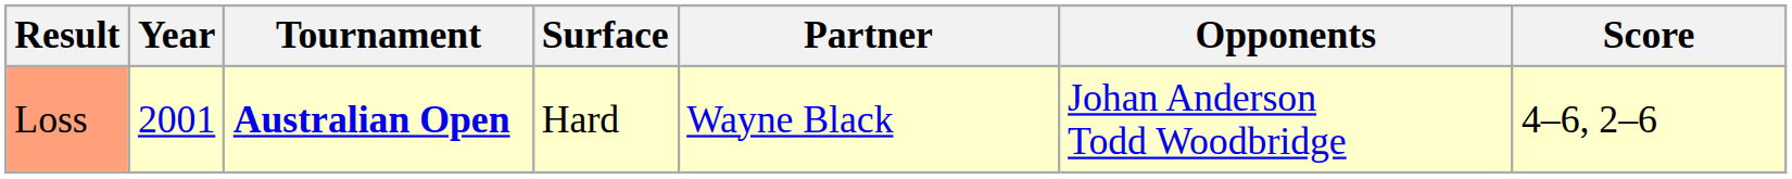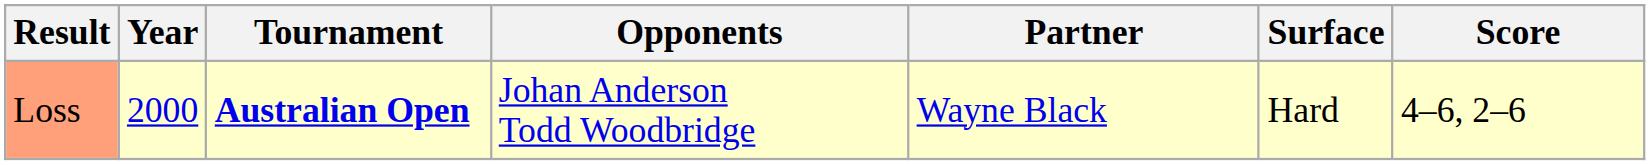 <table class="sortable wikitable">
 <tr>
 <th style="width:40px;">Result</th>
 <th style="width:30px;">Year</th>
 <th style="width:120px;">Tournament</th>
+<th style="width:180px;">Opponents</th>
+<th style="width:150px;">Partner</th>
 <th style="width:50px;">Surface</th>
-<th style="width:150px;">Partner</th>
-<th style="width:180px;">Opponents</th>
 <th style="width:105px;" class="unsortable">Score</th>
 </tr>
 <tr style="background:#ffffcc;">
 <td style="background:#ffa07a;">Loss</td>
-<td><a href='#'>2001</a></td>
+<td><a href='#'>2000</a></td>
 <td><strong><a href='#'>Australian Open</a></strong></td>
+<td> <a href='#'>Johan Anderson</a> <br>  <a href='#'>Todd Woodbridge</a></td>
+<td> <a href='#'>Wayne Black</a></td>
 <td>Hard</td>
-<td> <a href='#'>Wayne Black</a></td>
-<td> <a href='#'>Johan Anderson</a> <br>  <a href='#'>Todd Woodbridge</a></td>
 <td>4–6, 2–6</td>
 </tr>
 </table>
